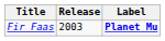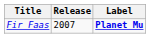 <table class="wikitable sortable" style="font-size: 95%;">
 <tr>
 <th align="left">Title</th>
 <th align="left">Release</th>
 <th align="left">Label</th>
 </tr>
 <tr>
 <td align="left"><em><a href='#'>Fir Faas</a></em></td>
-<td align="left">2003</td>
+<td align="left">2007</td>
 <td align="left"><strong><a href='#'>Planet Mu</a></strong></td>
 </tr>
 </table>
